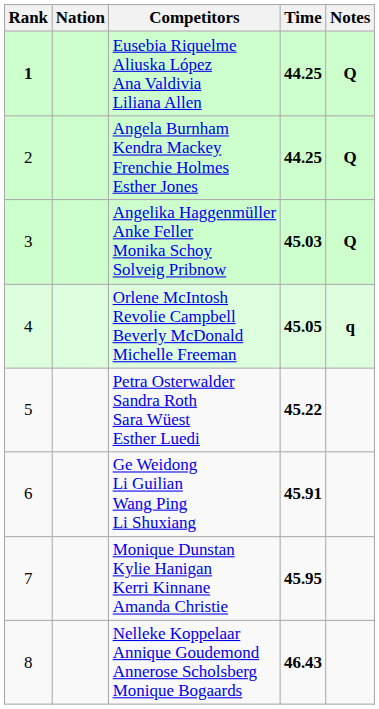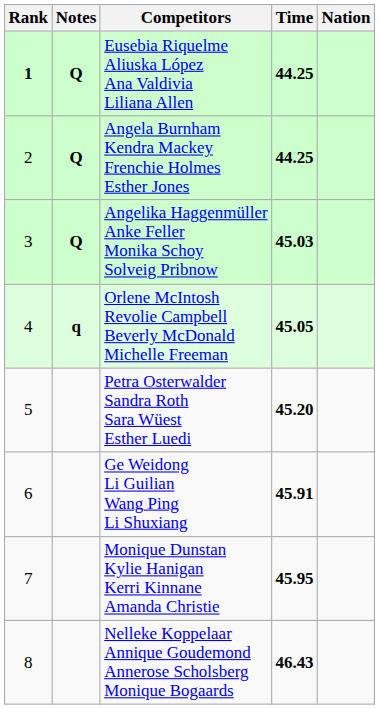 <table class="wikitable sortable" style="text-align:center">
 <tr>
 <th>Rank</th>
-<th>Nation</th>
+<th>Notes</th>
 <th>Competitors</th>
 <th>Time</th>
-<th>Notes</th>
+<th>Nation</th>
 </tr>
 <tr bgcolor=ccffcc>
 <td><strong>1</strong></td>
-<td align=left></td>
+<td><strong>Q</strong></td>
 <td align=left><a href='#'>Eusebia Riquelme</a><br><a href='#'>Aliuska López</a><br><a href='#'>Ana Valdivia</a><br><a href='#'>Liliana Allen</a></td>
 <td><strong>44.25</strong></td>
-<td><strong>Q</strong></td>
+<td align=left></td>
 </tr>
 <tr bgcolor=ccffcc>
 <td>2</td>
-<td align=left></td>
+<td><strong>Q</strong></td>
 <td align=left><a href='#'>Angela Burnham</a><br><a href='#'>Kendra Mackey</a><br><a href='#'>Frenchie Holmes</a><br><a href='#'>Esther Jones</a></td>
 <td><strong>44.25</strong></td>
-<td><strong>Q</strong></td>
+<td align=left></td>
 </tr>
 <tr bgcolor=ccffcc>
 <td>3</td>
-<td align=left></td>
+<td><strong>Q</strong></td>
 <td align=left><a href='#'>Angelika Haggenmüller</a><br><a href='#'>Anke Feller</a><br><a href='#'>Monika Schoy</a><br><a href='#'>Solveig Pribnow</a></td>
 <td><strong>45.03</strong></td>
-<td><strong>Q</strong></td>
+<td align=left></td>
 </tr>
 <tr bgcolor=ddffdd>
 <td>4</td>
-<td align=left></td>
+<td><strong>q</strong></td>
 <td align=left><a href='#'>Orlene McIntosh</a><br><a href='#'>Revolie Campbell</a><br><a href='#'>Beverly McDonald</a><br><a href='#'>Michelle Freeman</a></td>
 <td><strong>45.05</strong></td>
-<td><strong>q</strong></td>
+<td align=left></td>
 </tr>
 <tr>
 <td>5</td>
+<td></td>
+<td align=left><a href='#'>Petra Osterwalder</a><br><a href='#'>Sandra Roth</a><br><a href='#'>Sara Wüest</a><br><a href='#'>Esther Luedi</a></td>
+<td><strong>45.20</strong></td>
 <td align=left></td>
-<td align=left><a href='#'>Petra Osterwalder</a><br><a href='#'>Sandra Roth</a><br><a href='#'>Sara Wüest</a><br><a href='#'>Esther Luedi</a></td>
-<td><strong>45.22</strong></td>
-<td></td>
 </tr>
 <tr>
 <td>6</td>
-<td align=left></td>
+<td></td>
 <td align=left><a href='#'>Ge Weidong</a><br><a href='#'>Li Guilian</a><br><a href='#'>Wang Ping</a><br><a href='#'>Li Shuxiang</a></td>
 <td><strong>45.91</strong></td>
-<td></td>
+<td align=left></td>
 </tr>
 <tr>
 <td>7</td>
-<td align=left></td>
+<td></td>
 <td align=left><a href='#'>Monique Dunstan</a><br><a href='#'>Kylie Hanigan</a><br><a href='#'>Kerri Kinnane</a><br><a href='#'>Amanda Christie</a></td>
 <td><strong>45.95</strong></td>
-<td></td>
+<td align=left></td>
 </tr>
 <tr>
 <td>8</td>
-<td align=left></td>
+<td></td>
 <td align=left><a href='#'>Nelleke Koppelaar</a><br><a href='#'>Annique Goudemond</a><br><a href='#'>Annerose Scholsberg</a><br><a href='#'>Monique Bogaards</a></td>
 <td><strong>46.43</strong></td>
-<td></td>
+<td align=left></td>
 </tr>
 </table>
